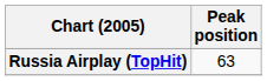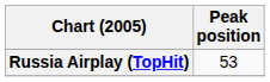 <table class="wikitable sortable plainrowheaders" style="text-align:center">
 <tr>
 <th scope="col">Chart (2005)</th>
 <th scope="col">Peak<br>position</th>
 </tr>
 <tr>
 </tr>
 <tr>
 </tr>
 <tr>
 </tr>
 <tr>
 </tr>
 <tr>
 </tr>
 <tr>
 </tr>
 <tr>
 </tr>
 <tr>
 </tr>
 <tr>
 </tr>
 <tr>
 <th scope="row">Russia Airplay (<a href='#'>TopHit</a>)</th>
-<td>63</td>
+<td>53</td>
 </tr>
 <tr>
 </tr>
 <tr>
 </tr>
 <tr>
 </tr>
 <tr>
 </tr>
 </table>
